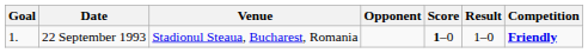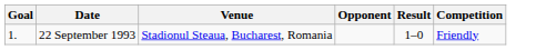 <table class="wikitable" style="font-size:100%" align=center>
 <tr>
 <th>Goal</th>
 <th>Date</th>
 <th>Venue</th>
 <th>Opponent</th>
-<th>Score</th>
 <th>Result</th>
 <th>Competition</th>
 </tr>
 <tr>
 <td>1.</td>
 <td>22 September 1993</td>
 <td><a href='#'>Stadionul Steaua</a>, <a href='#'>Bucharest</a>, Romania</td>
 <td></td>
-<td align="center"><strong>1</strong>–0</td>
 <td align="center">1–0</td>
-<td><strong><a href='#'>Friendly</a></strong></td>
+<td><a href='#'>Friendly</a></td>
 </tr>
 </table>
